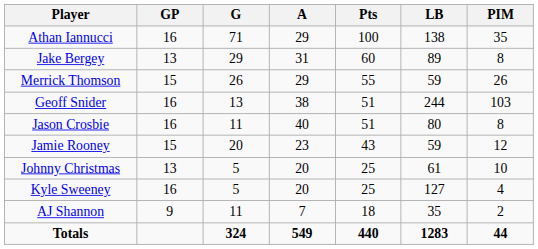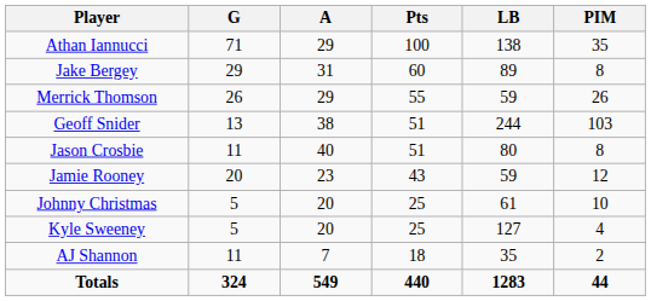 <table class="wikitable sortable">
 <tr align=center>
 <th width="20%">Player</th>
-<th width="10%">GP</th>
 <th width="10%">G</th>
 <th width="10%">A</th>
 <th width="10%">Pts</th>
 <th width="10%">LB</th>
 <th width="10%">PIM</th>
 </tr>
 <tr align=center>
 <td><a href='#'>Athan Iannucci</a></td>
-<td>16</td>
 <td>71</td>
 <td>29</td>
 <td>100</td>
 <td>138</td>
 <td>35</td>
 </tr>
 <tr align=center>
 <td><a href='#'>Jake Bergey</a></td>
-<td>13</td>
 <td>29</td>
 <td>31</td>
 <td>60</td>
 <td>89</td>
 <td>8</td>
 </tr>
 <tr align=center>
 <td><a href='#'>Merrick Thomson</a></td>
-<td>15</td>
 <td>26</td>
 <td>29</td>
 <td>55</td>
 <td>59</td>
 <td>26</td>
 </tr>
 <tr align=center>
 <td><a href='#'>Geoff Snider</a></td>
-<td>16</td>
 <td>13</td>
 <td>38</td>
 <td>51</td>
 <td>244</td>
 <td>103</td>
 </tr>
 <tr align=center>
 <td><a href='#'>Jason Crosbie</a></td>
-<td>16</td>
 <td>11</td>
 <td>40</td>
 <td>51</td>
 <td>80</td>
 <td>8</td>
 </tr>
 <tr align=center>
 <td><a href='#'>Jamie Rooney</a></td>
-<td>15</td>
 <td>20</td>
 <td>23</td>
 <td>43</td>
 <td>59</td>
 <td>12</td>
 </tr>
 <tr align=center>
 <td><a href='#'>Johnny Christmas</a></td>
-<td>13</td>
 <td>5</td>
 <td>20</td>
 <td>25</td>
 <td>61</td>
 <td>10</td>
 </tr>
 <tr align=center>
 <td><a href='#'>Kyle Sweeney</a></td>
-<td>16</td>
 <td>5</td>
 <td>20</td>
 <td>25</td>
 <td>127</td>
 <td>4</td>
 </tr>
 <tr align=center>
 <td><a href='#'>AJ Shannon</a></td>
-<td>9</td>
 <td>11</td>
 <td>7</td>
 <td>18</td>
 <td>35</td>
 <td>2</td>
 </tr>
 <tr align=center>
 <td><strong>Totals</strong></td>
-<td></td>
 <td><strong>324</strong></td>
 <td><strong>549</strong></td>
 <td><strong>440</strong></td>
 <td><strong>1283</strong></td>
 <td><strong>44</strong></td>
 </tr>
 </table>
